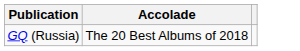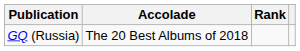 <table class="sortable wikitable">
 <tr>
 <th>Publication</th>
 <th>Accolade</th>
+<th>Rank</th>
 <th class="unsortable"></th>
 </tr>
 <tr>
 <td><em><a href='#'>GQ</a></em> (Russia)</td>
 <td>The 20 Best Albums of 2018</td>
 <td></td>
+<td></td>
 </tr>
 </table>
